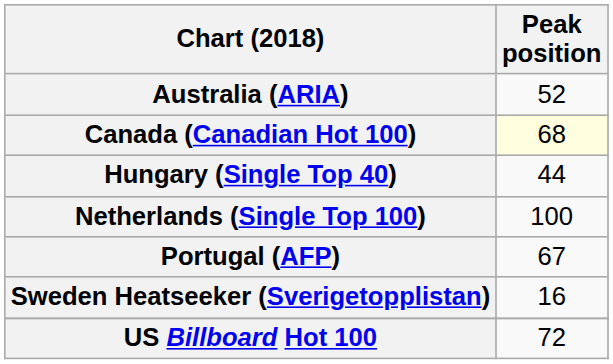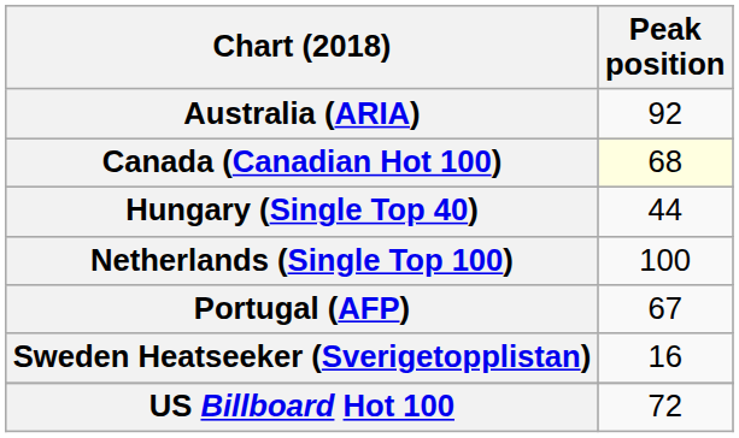 <table class="wikitable sortable plainrowheaders" style="text-align:center">
 <tr>
 <th scope="col">Chart (2018)</th>
 <th scope="col">Peak<br>position</th>
 </tr>
 <tr>
 <th scope="row">Australia (<a href='#'>ARIA</a>)</th>
-<td>52</td>
+<td>92</td>
 </tr>
 <tr>
 <th scope="row">Canada (<a href='#'>Canadian Hot 100</a>)</th>
 <td style="background: lightyellow;">68</td>
 </tr>
 <tr>
 <th scope="row">Hungary (<a href='#'>Single Top 40</a>)</th>
 <td>44</td>
 </tr>
 <tr>
 <th scope="row">Netherlands (<a href='#'>Single Top 100</a>)</th>
 <td>100</td>
 </tr>
 <tr>
 <th scope="row">Portugal (<a href='#'>AFP</a>)</th>
 <td>67</td>
 </tr>
 <tr>
 <th scope="row">Sweden Heatseeker (<a href='#'>Sverigetopplistan</a>)</th>
 <td>16</td>
 </tr>
 <tr>
 </tr>
 <tr>
 </tr>
 <tr>
 <th scope="row">US <em><a href='#'>Billboard</a></em> <a href='#'>Hot 100</a></th>
 <td>72</td>
 </tr>
 </table>
